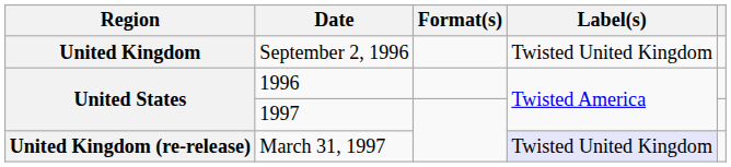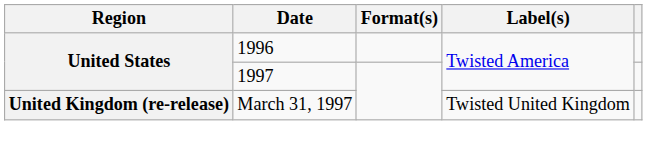 <table class="wikitable plainrowheaders">
 <tr>
 <th scope="col">Region</th>
 <th scope="col">Date</th>
 <th scope="col">Format(s)</th>
 <th scope="col">Label(s)</th>
 <th scope="col"></th>
-</tr>
-<tr>
-<th scope="row">United Kingdom</th>
-<td>September 2, 1996</td>
-<td></td>
-<td>Twisted United Kingdom</td>
-<td></td>
 </tr>
 <tr>
 <th scope="row" rowspan="2">United States</th>
 <td>1996</td>
 <td></td>
 <td rowspan="2"><a href='#'>Twisted America</a></td>
 <td></td>
 </tr>
 <tr>
 <td>1997</td>
 <td rowspan="2"></td>
 <td></td>
 </tr>
 <tr>
 <th scope="row">United Kingdom (re-release)</th>
 <td>March 31, 1997</td>
-<td style="background: lavender;">Twisted United Kingdom</td>
+<td>Twisted United Kingdom</td>
 <td></td>
 </tr>
 </table>
